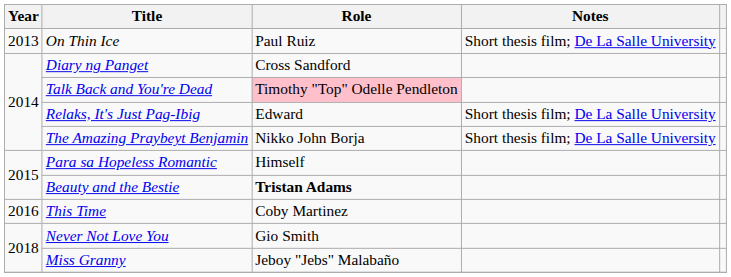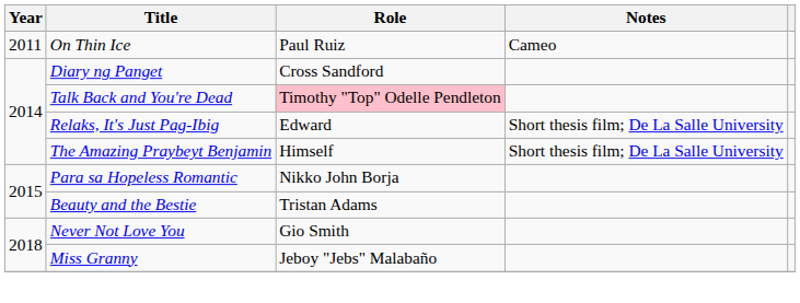 <table class="wikitable sortable">
 <tr>
 <th>Year</th>
 <th>Title</th>
 <th>Role</th>
 <th>Notes</th>
 <th scope="col" class="unsortable"></th>
 </tr>
 <tr>
-<td>2013</td>
+<td>2011</td>
 <td><em>On Thin Ice</em></td>
 <td>Paul Ruiz</td>
-<td>Short thesis film; <a href='#'>De La Salle University</a></td>
+<td>Cameo</td>
 <td style="text-align: center;"></td>
 </tr>
 <tr>
 <td rowspan="4">2014</td>
 <td><em><a href='#'>Diary ng Panget</a></em></td>
 <td>Cross Sandford</td>
 <td></td>
 <td></td>
 </tr>
 <tr>
 <td><em><a href='#'>Talk Back and You're Dead</a></em></td>
 <td style="background: pink;">Timothy "Top" Odelle Pendleton</td>
 <td></td>
 <td></td>
 </tr>
 <tr>
 <td><em><a href='#'>Relaks, It's Just Pag-Ibig</a></em></td>
 <td>Edward</td>
 <td>Short thesis film; <a href='#'>De La Salle University</a></td>
 <td></td>
 </tr>
 <tr>
 <td><em><a href='#'>The Amazing Praybeyt Benjamin</a></em></td>
-<td>Nikko John Borja</td>
+<td>Himself</td>
 <td>Short thesis film; <a href='#'>De La Salle University</a></td>
 <td></td>
 </tr>
 <tr>
 <td rowspan="2">2015</td>
 <td><em><a href='#'>Para sa Hopeless Romantic</a></em></td>
-<td>Himself</td>
+<td>Nikko John Borja</td>
 <td></td>
 <td></td>
 </tr>
 <tr>
 <td><em><a href='#'>Beauty and the Bestie</a></em></td>
-<td><strong>Tristan Adams</strong></td>
-<td></td>
-<td></td>
-</tr>
-<tr>
-<td>2016</td>
-<td><em><a href='#'>This Time</a></em></td>
-<td>Coby Martinez</td>
+<td>Tristan Adams</td>
 <td></td>
 <td></td>
 </tr>
 <tr>
 <td rowspan="2">2018</td>
 <td><em><a href='#'>Never Not Love You</a></em></td>
 <td>Gio Smith</td>
 <td></td>
 <td></td>
 </tr>
 <tr>
 <td><em><a href='#'>Miss Granny</a></em></td>
 <td>Jeboy "Jebs" Malabaño</td>
 <td></td>
 <td></td>
 </tr>
 <tr>
 </tr>
 </table>
